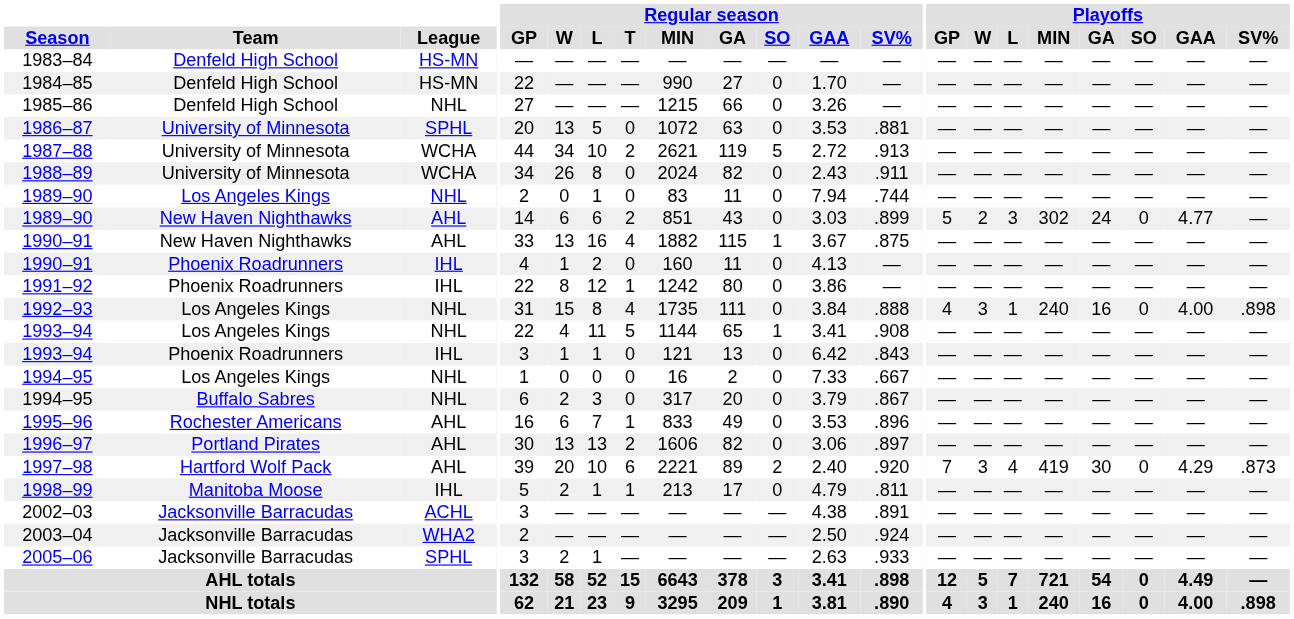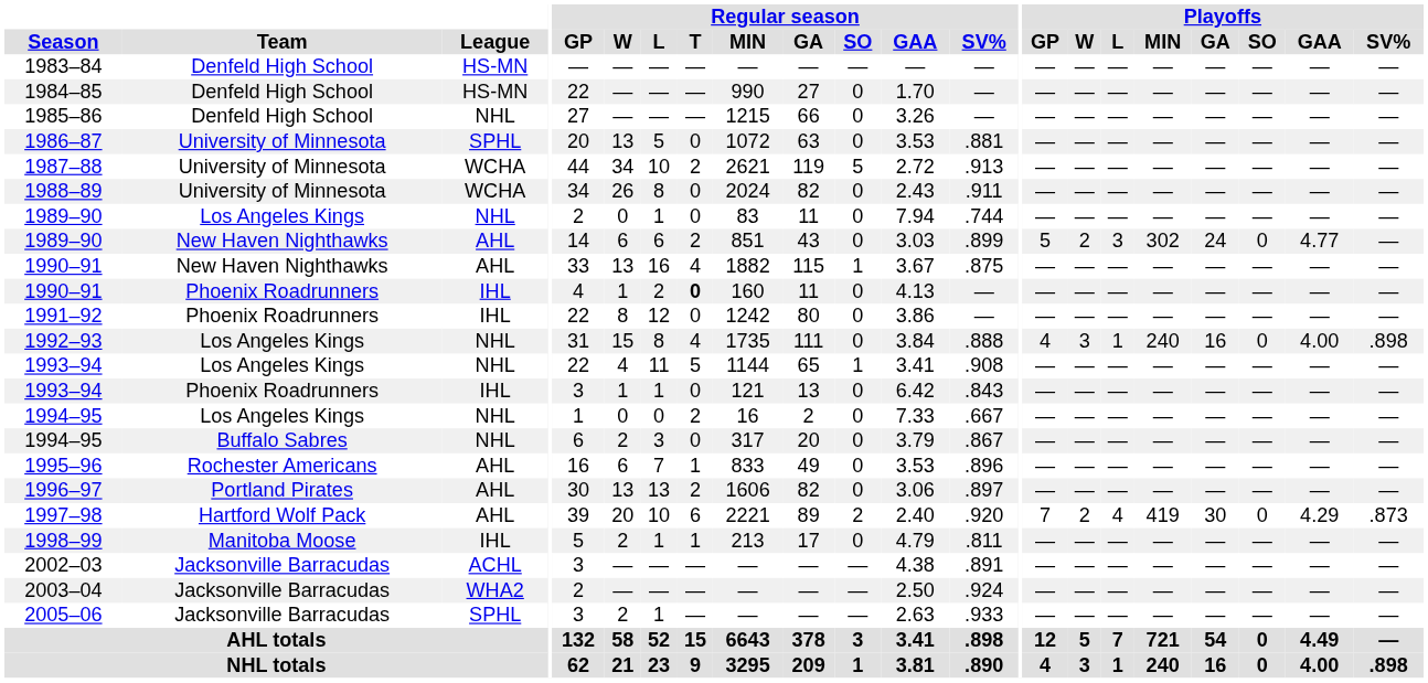 <table border="0" cellpadding="1" cellspacing="0" style="width:90%; text-align:center;">
 <tr bgcolor="#e0e0e0">
 <th colspan="3" bgcolor="#ffffff"></th>
 <th rowspan="99" bgcolor="#ffffff"></th>
 <th colspan="9" bgcolor="#e0e0e0"><a href='#'>Regular season</a></th>
 <th rowspan="99" bgcolor="#ffffff"></th>
 <th colspan="8" bgcolor="#e0e0e0"><a href='#'>Playoffs</a></th>
 </tr>
 <tr bgcolor="#e0e0e0">
 <th><a href='#'>Season</a></th>
 <th>Team</th>
 <th>League</th>
 <th>GP</th>
 <th>W</th>
 <th>L</th>
 <th>T</th>
 <th>MIN</th>
 <th>GA</th>
 <th><a href='#'>SO</a></th>
 <th><a href='#'>GAA</a></th>
 <th><a href='#'>SV%</a></th>
 <th>GP</th>
 <th>W</th>
 <th>L</th>
 <th>MIN</th>
 <th>GA</th>
 <th>SO</th>
 <th>GAA</th>
 <th>SV%</th>
 </tr>
 <tr>
 <td>1983–84</td>
 <td><a href='#'>Denfeld High School</a></td>
 <td><a href='#'>HS-MN</a></td>
 <td>—</td>
 <td>—</td>
 <td>—</td>
 <td>—</td>
 <td>—</td>
 <td>—</td>
 <td>—</td>
 <td>—</td>
 <td>—</td>
 <td>—</td>
 <td>—</td>
 <td>—</td>
 <td>—</td>
 <td>—</td>
 <td>—</td>
 <td>—</td>
 <td>—</td>
 </tr>
 <tr bgcolor="#f0f0f0">
 <td>1984–85</td>
 <td>Denfeld High School</td>
 <td>HS-MN</td>
 <td>22</td>
 <td>—</td>
 <td>—</td>
 <td>—</td>
 <td>990</td>
 <td>27</td>
 <td>0</td>
 <td>1.70</td>
 <td>—</td>
 <td>—</td>
 <td>—</td>
 <td>—</td>
 <td>—</td>
 <td>—</td>
 <td>—</td>
 <td>—</td>
 <td>—</td>
 </tr>
 <tr>
 <td>1985–86</td>
 <td>Denfeld High School</td>
 <td>NHL</td>
 <td>27</td>
 <td>—</td>
 <td>—</td>
 <td>—</td>
 <td>1215</td>
 <td>66</td>
 <td>0</td>
 <td>3.26</td>
 <td>—</td>
 <td>—</td>
 <td>—</td>
 <td>—</td>
 <td>—</td>
 <td>—</td>
 <td>—</td>
 <td>—</td>
 <td>—</td>
 </tr>
 <tr bgcolor="#f0f0f0">
 <td><a href='#'>1986–87</a></td>
 <td><a href='#'>University of Minnesota</a></td>
 <td><a href='#'>SPHL</a></td>
 <td>20</td>
 <td>13</td>
 <td>5</td>
 <td>0</td>
 <td>1072</td>
 <td>63</td>
 <td>0</td>
 <td>3.53</td>
 <td>.881</td>
 <td>—</td>
 <td>—</td>
 <td>—</td>
 <td>—</td>
 <td>—</td>
 <td>—</td>
 <td>—</td>
 <td>—</td>
 </tr>
 <tr>
 <td><a href='#'>1987–88</a></td>
 <td>University of Minnesota</td>
 <td>WCHA</td>
 <td>44</td>
 <td>34</td>
 <td>10</td>
 <td>2</td>
 <td>2621</td>
 <td>119</td>
 <td>5</td>
 <td>2.72</td>
 <td>.913</td>
 <td>—</td>
 <td>—</td>
 <td>—</td>
 <td>—</td>
 <td>—</td>
 <td>—</td>
 <td>—</td>
 <td>—</td>
 </tr>
 <tr bgcolor="#f0f0f0">
 <td><a href='#'>1988–89</a></td>
 <td>University of Minnesota</td>
 <td>WCHA</td>
 <td>34</td>
 <td>26</td>
 <td>8</td>
 <td>0</td>
 <td>2024</td>
 <td>82</td>
 <td>0</td>
 <td>2.43</td>
 <td>.911</td>
 <td>—</td>
 <td>—</td>
 <td>—</td>
 <td>—</td>
 <td>—</td>
 <td>—</td>
 <td>—</td>
 <td>—</td>
 </tr>
 <tr>
 <td><a href='#'>1989–90</a></td>
 <td><a href='#'>Los Angeles Kings</a></td>
 <td><a href='#'>NHL</a></td>
 <td>2</td>
 <td>0</td>
 <td>1</td>
 <td>0</td>
 <td>83</td>
 <td>11</td>
 <td>0</td>
 <td>7.94</td>
 <td>.744</td>
 <td>—</td>
 <td>—</td>
 <td>—</td>
 <td>—</td>
 <td>—</td>
 <td>—</td>
 <td>—</td>
 <td>—</td>
 </tr>
 <tr bgcolor="#f0f0f0">
 <td><a href='#'>1989–90</a></td>
 <td><a href='#'>New Haven Nighthawks</a></td>
 <td><a href='#'>AHL</a></td>
 <td>14</td>
 <td>6</td>
 <td>6</td>
 <td>2</td>
 <td>851</td>
 <td>43</td>
 <td>0</td>
 <td>3.03</td>
 <td>.899</td>
 <td>5</td>
 <td>2</td>
 <td>3</td>
 <td>302</td>
 <td>24</td>
 <td>0</td>
 <td>4.77</td>
 <td>—</td>
 </tr>
 <tr>
 <td><a href='#'>1990–91</a></td>
 <td>New Haven Nighthawks</td>
 <td>AHL</td>
 <td>33</td>
 <td>13</td>
 <td>16</td>
 <td>4</td>
 <td>1882</td>
 <td>115</td>
 <td>1</td>
 <td>3.67</td>
 <td>.875</td>
 <td>—</td>
 <td>—</td>
 <td>—</td>
 <td>—</td>
 <td>—</td>
 <td>—</td>
 <td>—</td>
 <td>—</td>
 </tr>
 <tr bgcolor="#f0f0f0">
 <td><a href='#'>1990–91</a></td>
 <td><a href='#'>Phoenix Roadrunners</a></td>
 <td><a href='#'>IHL</a></td>
 <td>4</td>
 <td>1</td>
 <td>2</td>
-<td>0</td>
+<td><strong>0</strong></td>
 <td>160</td>
 <td>11</td>
 <td>0</td>
 <td>4.13</td>
 <td>—</td>
 <td>—</td>
 <td>—</td>
 <td>—</td>
 <td>—</td>
 <td>—</td>
 <td>—</td>
 <td>—</td>
 <td>—</td>
 </tr>
 <tr>
 <td><a href='#'>1991–92</a></td>
 <td>Phoenix Roadrunners</td>
 <td>IHL</td>
 <td>22</td>
 <td>8</td>
 <td>12</td>
-<td>1</td>
+<td>0</td>
 <td>1242</td>
 <td>80</td>
 <td>0</td>
 <td>3.86</td>
 <td>—</td>
 <td>—</td>
 <td>—</td>
 <td>—</td>
 <td>—</td>
 <td>—</td>
 <td>—</td>
 <td>—</td>
 <td>—</td>
 </tr>
 <tr bgcolor="#f0f0f0">
 <td><a href='#'>1992–93</a></td>
 <td>Los Angeles Kings</td>
 <td>NHL</td>
 <td>31</td>
 <td>15</td>
 <td>8</td>
 <td>4</td>
 <td>1735</td>
 <td>111</td>
 <td>0</td>
 <td>3.84</td>
 <td>.888</td>
 <td>4</td>
 <td>3</td>
 <td>1</td>
 <td>240</td>
 <td>16</td>
 <td>0</td>
 <td>4.00</td>
 <td>.898</td>
 </tr>
 <tr>
 <td><a href='#'>1993–94</a></td>
 <td>Los Angeles Kings</td>
 <td>NHL</td>
 <td>22</td>
 <td>4</td>
 <td>11</td>
 <td>5</td>
 <td>1144</td>
 <td>65</td>
 <td>1</td>
 <td>3.41</td>
 <td>.908</td>
 <td>—</td>
 <td>—</td>
 <td>—</td>
 <td>—</td>
 <td>—</td>
 <td>—</td>
 <td>—</td>
 <td>—</td>
 </tr>
 <tr bgcolor="#f0f0f0">
 <td><a href='#'>1993–94</a></td>
 <td>Phoenix Roadrunners</td>
 <td>IHL</td>
 <td>3</td>
 <td>1</td>
 <td>1</td>
 <td>0</td>
 <td>121</td>
 <td>13</td>
 <td>0</td>
 <td>6.42</td>
 <td>.843</td>
 <td>—</td>
 <td>—</td>
 <td>—</td>
 <td>—</td>
 <td>—</td>
 <td>—</td>
 <td>—</td>
 <td>—</td>
 </tr>
 <tr>
 <td><a href='#'>1994–95</a></td>
 <td>Los Angeles Kings</td>
 <td>NHL</td>
 <td>1</td>
 <td>0</td>
 <td>0</td>
-<td>0</td>
+<td>2</td>
 <td>16</td>
 <td>2</td>
 <td>0</td>
 <td>7.33</td>
 <td>.667</td>
 <td>—</td>
 <td>—</td>
 <td>—</td>
 <td>—</td>
 <td>—</td>
 <td>—</td>
 <td>—</td>
 <td>—</td>
 </tr>
 <tr bgcolor="#f0f0f0">
 <td>1994–95</td>
 <td><a href='#'>Buffalo Sabres</a></td>
 <td>NHL</td>
 <td>6</td>
 <td>2</td>
 <td>3</td>
 <td>0</td>
 <td>317</td>
 <td>20</td>
 <td>0</td>
 <td>3.79</td>
 <td>.867</td>
 <td>—</td>
 <td>—</td>
 <td>—</td>
 <td>—</td>
 <td>—</td>
 <td>—</td>
 <td>—</td>
 <td>—</td>
 </tr>
 <tr>
 <td><a href='#'>1995–96</a></td>
 <td><a href='#'>Rochester Americans</a></td>
 <td>AHL</td>
 <td>16</td>
 <td>6</td>
 <td>7</td>
 <td>1</td>
 <td>833</td>
 <td>49</td>
 <td>0</td>
 <td>3.53</td>
 <td>.896</td>
 <td>—</td>
 <td>—</td>
 <td>—</td>
 <td>—</td>
 <td>—</td>
 <td>—</td>
 <td>—</td>
 <td>—</td>
 </tr>
 <tr bgcolor="#f0f0f0">
 <td><a href='#'>1996–97</a></td>
 <td><a href='#'>Portland Pirates</a></td>
 <td>AHL</td>
 <td>30</td>
 <td>13</td>
 <td>13</td>
 <td>2</td>
 <td>1606</td>
 <td>82</td>
 <td>0</td>
 <td>3.06</td>
 <td>.897</td>
 <td>—</td>
 <td>—</td>
 <td>—</td>
 <td>—</td>
 <td>—</td>
 <td>—</td>
 <td>—</td>
 <td>—</td>
 </tr>
 <tr>
 <td><a href='#'>1997–98</a></td>
 <td><a href='#'>Hartford Wolf Pack</a></td>
 <td>AHL</td>
 <td>39</td>
 <td>20</td>
 <td>10</td>
 <td>6</td>
 <td>2221</td>
 <td>89</td>
 <td>2</td>
 <td>2.40</td>
 <td>.920</td>
 <td>7</td>
-<td>3</td>
+<td>2</td>
 <td>4</td>
 <td>419</td>
 <td>30</td>
 <td>0</td>
 <td>4.29</td>
 <td>.873</td>
 </tr>
 <tr bgcolor="#f0f0f0">
 <td><a href='#'>1998–99</a></td>
 <td><a href='#'>Manitoba Moose</a></td>
 <td>IHL</td>
 <td>5</td>
 <td>2</td>
 <td>1</td>
 <td>1</td>
 <td>213</td>
 <td>17</td>
 <td>0</td>
 <td>4.79</td>
 <td>.811</td>
 <td>—</td>
 <td>—</td>
 <td>—</td>
 <td>—</td>
 <td>—</td>
 <td>—</td>
 <td>—</td>
 <td>—</td>
 </tr>
 <tr>
 <td>2002–03</td>
 <td><a href='#'>Jacksonville Barracudas</a></td>
 <td><a href='#'>ACHL</a></td>
 <td>3</td>
 <td>—</td>
 <td>—</td>
 <td>—</td>
 <td>—</td>
 <td>—</td>
 <td>—</td>
 <td>4.38</td>
 <td>.891</td>
 <td>—</td>
 <td>—</td>
 <td>—</td>
 <td>—</td>
 <td>—</td>
 <td>—</td>
 <td>—</td>
 <td>—</td>
 </tr>
 <tr bgcolor="#f0f0f0">
 <td>2003–04</td>
 <td>Jacksonville Barracudas</td>
 <td><a href='#'>WHA2</a></td>
 <td>2</td>
 <td>—</td>
 <td>—</td>
 <td>—</td>
 <td>—</td>
 <td>—</td>
 <td>—</td>
 <td>2.50</td>
 <td>.924</td>
 <td>—</td>
 <td>—</td>
 <td>—</td>
 <td>—</td>
 <td>—</td>
 <td>—</td>
 <td>—</td>
 <td>—</td>
 </tr>
 <tr>
 <td><a href='#'>2005–06</a></td>
 <td>Jacksonville Barracudas</td>
 <td><a href='#'>SPHL</a></td>
 <td>3</td>
 <td>2</td>
 <td>1</td>
 <td>—</td>
 <td>—</td>
 <td>—</td>
 <td>—</td>
 <td>2.63</td>
 <td>.933</td>
 <td>—</td>
 <td>—</td>
 <td>—</td>
 <td>—</td>
 <td>—</td>
 <td>—</td>
 <td>—</td>
 <td>—</td>
 </tr>
 <tr bgcolor="#e0e0e0">
 <th colspan=3>AHL totals</th>
 <th>132</th>
 <th>58</th>
 <th>52</th>
 <th>15</th>
 <th>6643</th>
 <th>378</th>
 <th>3</th>
 <th>3.41</th>
 <th>.898</th>
 <th>12</th>
 <th>5</th>
 <th>7</th>
 <th>721</th>
 <th>54</th>
 <th>0</th>
 <th>4.49</th>
 <th>—</th>
 </tr>
 <tr bgcolor="#e0e0e0">
 <th colspan=3>NHL totals</th>
 <th>62</th>
 <th>21</th>
 <th>23</th>
 <th>9</th>
 <th>3295</th>
 <th>209</th>
 <th>1</th>
 <th>3.81</th>
 <th>.890</th>
 <th>4</th>
 <th>3</th>
 <th>1</th>
 <th>240</th>
 <th>16</th>
 <th>0</th>
 <th>4.00</th>
 <th>.898</th>
 </tr>
 </table>
